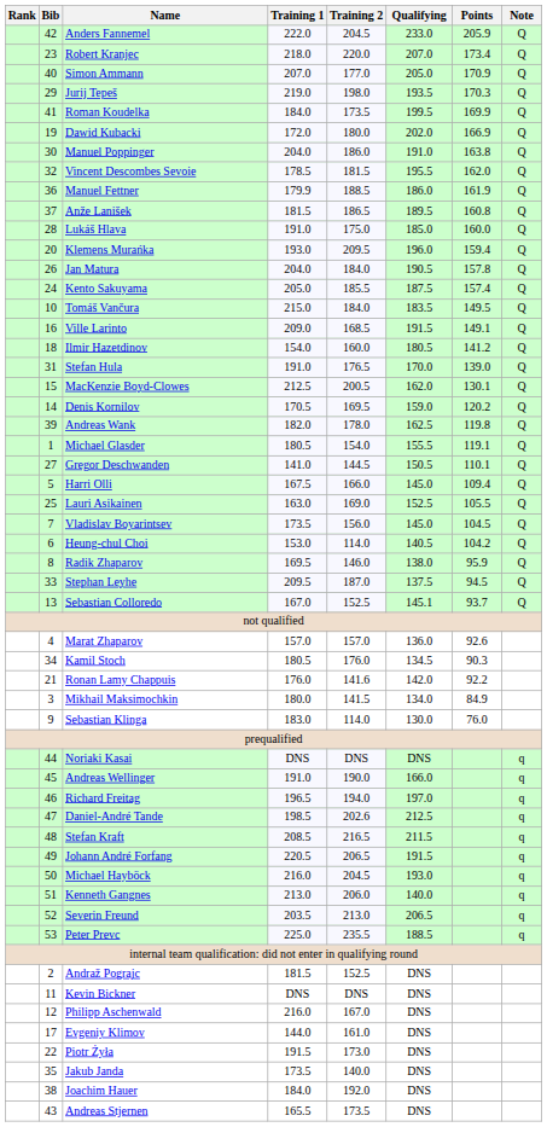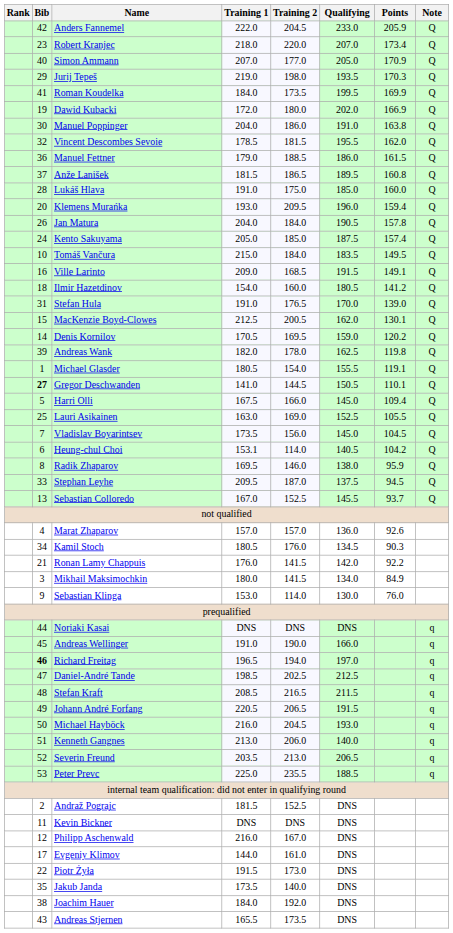 <table class="wikitable plainrowheaders" style="background:#fff; font-size:86%; line-height:16px; border:grey solid 1px; border-collapse:collapse;">
 <tr>
 <th>Rank</th>
 <th>Bib</th>
 <th width=230>Name</th>
 <th>Training 1</th>
 <th>Training 2</th>
 <th width=70>Qualifying</th>
 <th width=50>Points</th>
 <th width=40>Note</th>
 </tr>
 <tr bgcolor=ccffcc align=center>
 <td></td>
 <td>42</td>
 <td align=left> <a href='#'>Anders Fannemel</a></td>
 <td bgcolor=#F8F8FF>222.0</td>
 <td bgcolor=#F8F8FF>204.5</td>
 <td>233.0</td>
 <td>205.9</td>
 <td>Q</td>
 </tr>
 <tr bgcolor=ccffcc align=center>
 <td></td>
 <td>23</td>
 <td align=left> <a href='#'>Robert Kranjec</a></td>
 <td bgcolor=#F8F8FF>218.0</td>
 <td bgcolor=#F8F8FF>220.0</td>
 <td>207.0</td>
 <td>173.4</td>
 <td>Q</td>
 </tr>
 <tr bgcolor=ccffcc align=center>
 <td></td>
 <td>40</td>
 <td align=left> <a href='#'>Simon Ammann</a></td>
 <td bgcolor=#F8F8FF>207.0</td>
 <td bgcolor=#F8F8FF>177.0</td>
 <td>205.0</td>
 <td>170.9</td>
 <td>Q</td>
 </tr>
 <tr bgcolor=ccffcc align=center>
 <td></td>
 <td>29</td>
 <td align=left> <a href='#'>Jurij Tepeš</a></td>
 <td bgcolor=#F8F8FF>219.0</td>
 <td bgcolor=#F8F8FF>198.0</td>
 <td>193.5</td>
 <td>170.3</td>
 <td>Q</td>
 </tr>
 <tr bgcolor=ccffcc align=center>
 <td></td>
 <td>41</td>
 <td align=left> <a href='#'>Roman Koudelka</a></td>
 <td bgcolor=#F8F8FF>184.0</td>
 <td bgcolor=#F8F8FF>173.5</td>
 <td>199.5</td>
 <td>169.9</td>
 <td>Q</td>
 </tr>
 <tr bgcolor=ccffcc align=center>
 <td></td>
 <td>19</td>
 <td align=left> <a href='#'>Dawid Kubacki</a></td>
 <td bgcolor=#F8F8FF>172.0</td>
 <td bgcolor=#F8F8FF>180.0</td>
 <td>202.0</td>
 <td>166.9</td>
 <td>Q</td>
 </tr>
 <tr bgcolor=ccffcc align=center>
 <td></td>
 <td>30</td>
 <td align=left> <a href='#'>Manuel Poppinger</a></td>
 <td bgcolor=#F8F8FF>204.0</td>
 <td bgcolor=#F8F8FF>186.0</td>
 <td>191.0</td>
 <td>163.8</td>
 <td>Q</td>
 </tr>
 <tr bgcolor=ccffcc align=center>
 <td></td>
 <td>32</td>
 <td align=left> <a href='#'>Vincent Descombes Sevoie</a></td>
 <td bgcolor=#F8F8FF>178.5</td>
 <td bgcolor=#F8F8FF>181.5</td>
 <td>195.5</td>
 <td>162.0</td>
 <td>Q</td>
 </tr>
 <tr bgcolor=ccffcc align=center>
 <td></td>
 <td>36</td>
 <td align=left> <a href='#'>Manuel Fettner</a></td>
-<td bgcolor=#F8F8FF>179.9</td>
+<td bgcolor=#F8F8FF>179.0</td>
 <td bgcolor=#F8F8FF>188.5</td>
 <td>186.0</td>
-<td>161.9</td>
+<td>161.5</td>
 <td>Q</td>
 </tr>
 <tr bgcolor=ccffcc align=center>
 <td></td>
 <td>37</td>
 <td align=left> <a href='#'>Anže Lanišek</a></td>
 <td bgcolor=#F8F8FF>181.5</td>
 <td bgcolor=#F8F8FF>186.5</td>
 <td>189.5</td>
 <td>160.8</td>
 <td>Q</td>
 </tr>
 <tr bgcolor=ccffcc align=center>
 <td></td>
 <td>28</td>
 <td align=left> <a href='#'>Lukáš Hlava</a></td>
 <td bgcolor=#F8F8FF>191.0</td>
 <td bgcolor=#F8F8FF>175.0</td>
 <td>185.0</td>
 <td>160.0</td>
 <td>Q</td>
 </tr>
 <tr bgcolor=ccffcc align=center>
 <td></td>
 <td>20</td>
 <td align=left> <a href='#'>Klemens Murańka</a></td>
 <td bgcolor=#F8F8FF>193.0</td>
 <td bgcolor=#F8F8FF>209.5</td>
 <td>196.0</td>
 <td>159.4</td>
 <td>Q</td>
 </tr>
 <tr bgcolor=ccffcc align=center>
 <td></td>
 <td>26</td>
 <td align=left> <a href='#'>Jan Matura</a></td>
 <td bgcolor=#F8F8FF>204.0</td>
 <td bgcolor=#F8F8FF>184.0</td>
 <td>190.5</td>
 <td>157.8</td>
 <td>Q</td>
 </tr>
 <tr bgcolor=ccffcc align=center>
 <td></td>
 <td>24</td>
 <td align=left> <a href='#'>Kento Sakuyama</a></td>
 <td bgcolor=#F8F8FF>205.0</td>
-<td bgcolor=#F8F8FF>185.5</td>
+<td bgcolor=#F8F8FF>185.0</td>
 <td>187.5</td>
 <td>157.4</td>
 <td>Q</td>
 </tr>
 <tr bgcolor=ccffcc align=center>
 <td></td>
 <td>10</td>
 <td align=left> <a href='#'>Tomáš Vančura</a></td>
 <td bgcolor=#F8F8FF>215.0</td>
 <td bgcolor=#F8F8FF>184.0</td>
 <td>183.5</td>
 <td>149.5</td>
 <td>Q</td>
 </tr>
 <tr bgcolor=ccffcc align=center>
 <td></td>
 <td>16</td>
 <td align=left> <a href='#'>Ville Larinto</a></td>
 <td bgcolor=#F8F8FF>209.0</td>
 <td bgcolor=#F8F8FF>168.5</td>
 <td>191.5</td>
 <td>149.1</td>
 <td>Q</td>
 </tr>
 <tr bgcolor=ccffcc align=center>
 <td></td>
 <td>18</td>
 <td align=left> <a href='#'>Ilmir Hazetdinov</a></td>
 <td bgcolor=#F8F8FF>154.0</td>
 <td bgcolor=#F8F8FF>160.0</td>
 <td>180.5</td>
 <td>141.2</td>
 <td>Q</td>
 </tr>
 <tr bgcolor=ccffcc align=center>
 <td></td>
 <td>31</td>
 <td align=left> <a href='#'>Stefan Hula</a></td>
 <td bgcolor=#F8F8FF>191.0</td>
 <td bgcolor=#F8F8FF>176.5</td>
 <td>170.0</td>
 <td>139.0</td>
 <td>Q</td>
 </tr>
 <tr bgcolor=ccffcc align=center>
 <td></td>
 <td>15</td>
 <td align=left> <a href='#'>MacKenzie Boyd-Clowes</a></td>
 <td bgcolor=#F8F8FF>212.5</td>
 <td bgcolor=#F8F8FF>200.5</td>
 <td>162.0</td>
 <td>130.1</td>
 <td>Q</td>
 </tr>
 <tr bgcolor=ccffcc align=center>
 <td></td>
 <td>14</td>
 <td align=left> <a href='#'>Denis Kornilov</a></td>
 <td bgcolor=#F8F8FF>170.5</td>
 <td bgcolor=#F8F8FF>169.5</td>
 <td>159.0</td>
 <td>120.2</td>
 <td>Q</td>
 </tr>
 <tr bgcolor=ccffcc align=center>
 <td></td>
 <td>39</td>
 <td align=left> <a href='#'>Andreas Wank</a></td>
 <td bgcolor=#F8F8FF>182.0</td>
 <td bgcolor=#F8F8FF>178.0</td>
 <td>162.5</td>
 <td>119.8</td>
 <td>Q</td>
 </tr>
 <tr bgcolor=ccffcc align=center>
 <td></td>
 <td>1</td>
 <td align=left> <a href='#'>Michael Glasder</a></td>
 <td bgcolor=#F8F8FF>180.5</td>
 <td bgcolor=#F8F8FF>154.0</td>
 <td>155.5</td>
 <td>119.1</td>
 <td>Q</td>
 </tr>
 <tr bgcolor=ccffcc align=center>
 <td></td>
-<td>27</td>
+<td><strong>27</strong></td>
 <td align=left> <a href='#'>Gregor Deschwanden</a></td>
 <td bgcolor=#F8F8FF>141.0</td>
 <td bgcolor=#F8F8FF>144.5</td>
 <td>150.5</td>
 <td>110.1</td>
 <td>Q</td>
 </tr>
 <tr bgcolor=ccffcc align=center>
 <td></td>
 <td>5</td>
 <td align=left> <a href='#'>Harri Olli</a></td>
 <td bgcolor=#F8F8FF>167.5</td>
 <td bgcolor=#F8F8FF>166.0</td>
 <td>145.0</td>
 <td>109.4</td>
 <td>Q</td>
 </tr>
 <tr bgcolor=ccffcc align=center>
 <td></td>
 <td>25</td>
 <td align=left> <a href='#'>Lauri Asikainen</a></td>
 <td bgcolor=#F8F8FF>163.0</td>
 <td bgcolor=#F8F8FF>169.0</td>
 <td>152.5</td>
 <td>105.5</td>
 <td>Q</td>
 </tr>
 <tr bgcolor=ccffcc align=center>
 <td></td>
 <td>7</td>
 <td align=left> <a href='#'>Vladislav Boyarintsev</a></td>
 <td bgcolor=#F8F8FF>173.5</td>
 <td bgcolor=#F8F8FF>156.0</td>
 <td>145.0</td>
 <td>104.5</td>
 <td>Q</td>
 </tr>
 <tr bgcolor=ccffcc align=center>
 <td></td>
 <td>6</td>
 <td align=left> <a href='#'>Heung-chul Choi</a></td>
-<td bgcolor=#F8F8FF>153.0</td>
+<td bgcolor=#F8F8FF>153.1</td>
 <td bgcolor=#F8F8FF>114.0</td>
 <td>140.5</td>
 <td>104.2</td>
 <td>Q</td>
 </tr>
 <tr bgcolor=ccffcc align=center>
 <td></td>
 <td>8</td>
 <td align=left> <a href='#'>Radik Zhaparov</a></td>
 <td bgcolor=#F8F8FF>169.5</td>
 <td bgcolor=#F8F8FF>146.0</td>
 <td>138.0</td>
 <td>95.9</td>
 <td>Q</td>
 </tr>
 <tr bgcolor=ccffcc align=center>
 <td></td>
 <td>33</td>
 <td align=left> <a href='#'>Stephan Leyhe</a></td>
 <td bgcolor=#F8F8FF>209.5</td>
 <td bgcolor=#F8F8FF>187.0</td>
 <td>137.5</td>
 <td>94.5</td>
 <td>Q</td>
 </tr>
 <tr bgcolor=ccffcc align=center>
 <td></td>
 <td>13</td>
 <td align=left> <a href='#'>Sebastian Colloredo</a></td>
 <td bgcolor=#F8F8FF>167.0</td>
 <td bgcolor=#F8F8FF>152.5</td>
-<td>145.1</td>
+<td>145.5</td>
 <td>93.7</td>
 <td>Q</td>
 </tr>
 <tr>
 <td colspan=10 bgcolor=EFDECD align=center>not qualified</td>
 </tr>
 <tr align=center>
 <td></td>
 <td>4</td>
 <td align=left> <a href='#'>Marat Zhaparov</a></td>
 <td>157.0</td>
 <td>157.0</td>
 <td>136.0</td>
 <td>92.6</td>
 <td></td>
 </tr>
 <tr align=center>
 <td></td>
 <td>34</td>
 <td align=left> <a href='#'>Kamil Stoch</a></td>
 <td>180.5</td>
 <td>176.0</td>
 <td>134.5</td>
 <td>90.3</td>
 <td></td>
 </tr>
 <tr align=center>
 <td></td>
 <td>21</td>
 <td align=left> <a href='#'>Ronan Lamy Chappuis</a></td>
 <td>176.0</td>
-<td>141.6</td>
+<td>141.5</td>
 <td>142.0</td>
 <td>92.2</td>
 <td></td>
 </tr>
 <tr align=center>
 <td></td>
 <td>3</td>
 <td align=left> <a href='#'>Mikhail Maksimochkin</a></td>
 <td>180.0</td>
 <td>141.5</td>
 <td>134.0</td>
 <td>84.9</td>
 <td></td>
 </tr>
 <tr align=center>
 <td></td>
 <td>9</td>
 <td align=left> <a href='#'>Sebastian Klinga</a></td>
-<td>183.0</td>
+<td>153.0</td>
 <td>114.0</td>
 <td>130.0</td>
 <td>76.0</td>
 <td></td>
 </tr>
 <tr>
 <td colspan=10 bgcolor=EFDECD align=center>prequalified</td>
 </tr>
 <tr bgcolor=ccffcc align=center>
 <td></td>
 <td>44</td>
 <td align=left> <a href='#'>Noriaki Kasai</a></td>
 <td bgcolor=#F8F8FF>DNS</td>
 <td bgcolor=#F8F8FF>DNS</td>
 <td>DNS</td>
 <td></td>
 <td>q</td>
 </tr>
 <tr bgcolor=ccffcc align=center>
 <td></td>
 <td>45</td>
 <td align=left> <a href='#'>Andreas Wellinger</a></td>
 <td bgcolor=#F8F8FF>191.0</td>
 <td bgcolor=#F8F8FF>190.0</td>
 <td>166.0</td>
 <td></td>
 <td>q</td>
 </tr>
 <tr bgcolor=ccffcc align=center>
 <td></td>
-<td>46</td>
+<td><strong>46</strong></td>
 <td align=left> <a href='#'>Richard Freitag</a></td>
 <td bgcolor=#F8F8FF>196.5</td>
 <td bgcolor=#F8F8FF>194.0</td>
 <td>197.0</td>
 <td></td>
 <td>q</td>
 </tr>
 <tr bgcolor=ccffcc align=center>
 <td></td>
 <td>47</td>
 <td align=left> <a href='#'>Daniel-André Tande</a></td>
 <td bgcolor=#F8F8FF>198.5</td>
-<td bgcolor=#F8F8FF>202.6</td>
+<td bgcolor=#F8F8FF>202.5</td>
 <td>212.5</td>
 <td></td>
 <td>q</td>
 </tr>
 <tr bgcolor=ccffcc align=center>
 <td></td>
 <td>48</td>
 <td align=left> <a href='#'>Stefan Kraft</a></td>
 <td bgcolor=#F8F8FF>208.5</td>
 <td bgcolor=#F8F8FF>216.5</td>
 <td>211.5</td>
 <td></td>
 <td>q</td>
 </tr>
 <tr bgcolor=ccffcc align=center>
 <td></td>
 <td>49</td>
 <td align=left> <a href='#'>Johann André Forfang</a></td>
 <td bgcolor=#F8F8FF>220.5</td>
 <td bgcolor=#F8F8FF>206.5</td>
 <td>191.5</td>
 <td></td>
 <td>q</td>
 </tr>
 <tr bgcolor=ccffcc align=center>
 <td></td>
 <td>50</td>
 <td align=left> <a href='#'>Michael Hayböck</a></td>
 <td bgcolor=#F8F8FF>216.0</td>
 <td bgcolor=#F8F8FF>204.5</td>
 <td>193.0</td>
 <td></td>
 <td>q</td>
 </tr>
 <tr bgcolor=ccffcc align=center>
 <td></td>
 <td>51</td>
 <td align=left> <a href='#'>Kenneth Gangnes</a></td>
 <td bgcolor=#F8F8FF>213.0</td>
 <td bgcolor=#F8F8FF>206.0</td>
 <td>140.0</td>
 <td></td>
 <td>q</td>
 </tr>
 <tr bgcolor=ccffcc align=center>
 <td></td>
 <td>52</td>
 <td align=left> <a href='#'>Severin Freund</a></td>
 <td bgcolor=#F8F8FF>203.5</td>
 <td bgcolor=#F8F8FF>213.0</td>
 <td>206.5</td>
 <td></td>
 <td>q</td>
 </tr>
 <tr bgcolor=ccffcc align=center>
 <td></td>
 <td>53</td>
 <td align=left> <a href='#'>Peter Prevc</a></td>
 <td bgcolor=#F8F8FF>225.0</td>
 <td bgcolor=#F8F8FF>235.5</td>
 <td>188.5</td>
 <td></td>
 <td>q</td>
 </tr>
 <tr>
 <td colspan=10 bgcolor=EFDECD align=center>internal team qualification: did not enter in qualifying round</td>
 </tr>
 <tr align=center>
 <td></td>
 <td>2</td>
 <td align=left> <a href='#'>Andraž Pograjc</a></td>
 <td>181.5</td>
 <td>152.5</td>
 <td>DNS</td>
 <td></td>
 <td></td>
 </tr>
 <tr align=center>
 <td></td>
 <td>11</td>
 <td align=left> <a href='#'>Kevin Bickner</a></td>
 <td>DNS</td>
 <td>DNS</td>
 <td>DNS</td>
 <td></td>
 <td></td>
 </tr>
 <tr align=center>
 <td></td>
 <td>12</td>
 <td align=left> <a href='#'>Philipp Aschenwald</a></td>
 <td>216.0</td>
 <td>167.0</td>
 <td>DNS</td>
 <td></td>
 <td></td>
 </tr>
 <tr align=center>
 <td></td>
 <td>17</td>
 <td align=left> <a href='#'>Evgeniy Klimov</a></td>
 <td>144.0</td>
 <td>161.0</td>
 <td>DNS</td>
 <td></td>
 <td></td>
 </tr>
 <tr align=center>
 <td></td>
 <td>22</td>
 <td align=left> <a href='#'>Piotr Żyła</a></td>
 <td>191.5</td>
 <td>173.0</td>
 <td>DNS</td>
 <td></td>
 <td></td>
 </tr>
 <tr align=center>
 <td></td>
 <td>35</td>
 <td align=left> <a href='#'>Jakub Janda</a></td>
 <td>173.5</td>
 <td>140.0</td>
 <td>DNS</td>
 <td></td>
 <td></td>
 </tr>
 <tr align=center>
 <td></td>
 <td>38</td>
 <td align=left> <a href='#'>Joachim Hauer</a></td>
 <td>184.0</td>
 <td>192.0</td>
 <td>DNS</td>
 <td></td>
 <td></td>
 </tr>
 <tr align=center>
 <td></td>
 <td>43</td>
 <td align=left>  <a href='#'>Andreas Stjernen</a></td>
 <td>165.5</td>
 <td>173.5</td>
 <td>DNS</td>
 <td></td>
 <td></td>
 </tr>
 </table>
